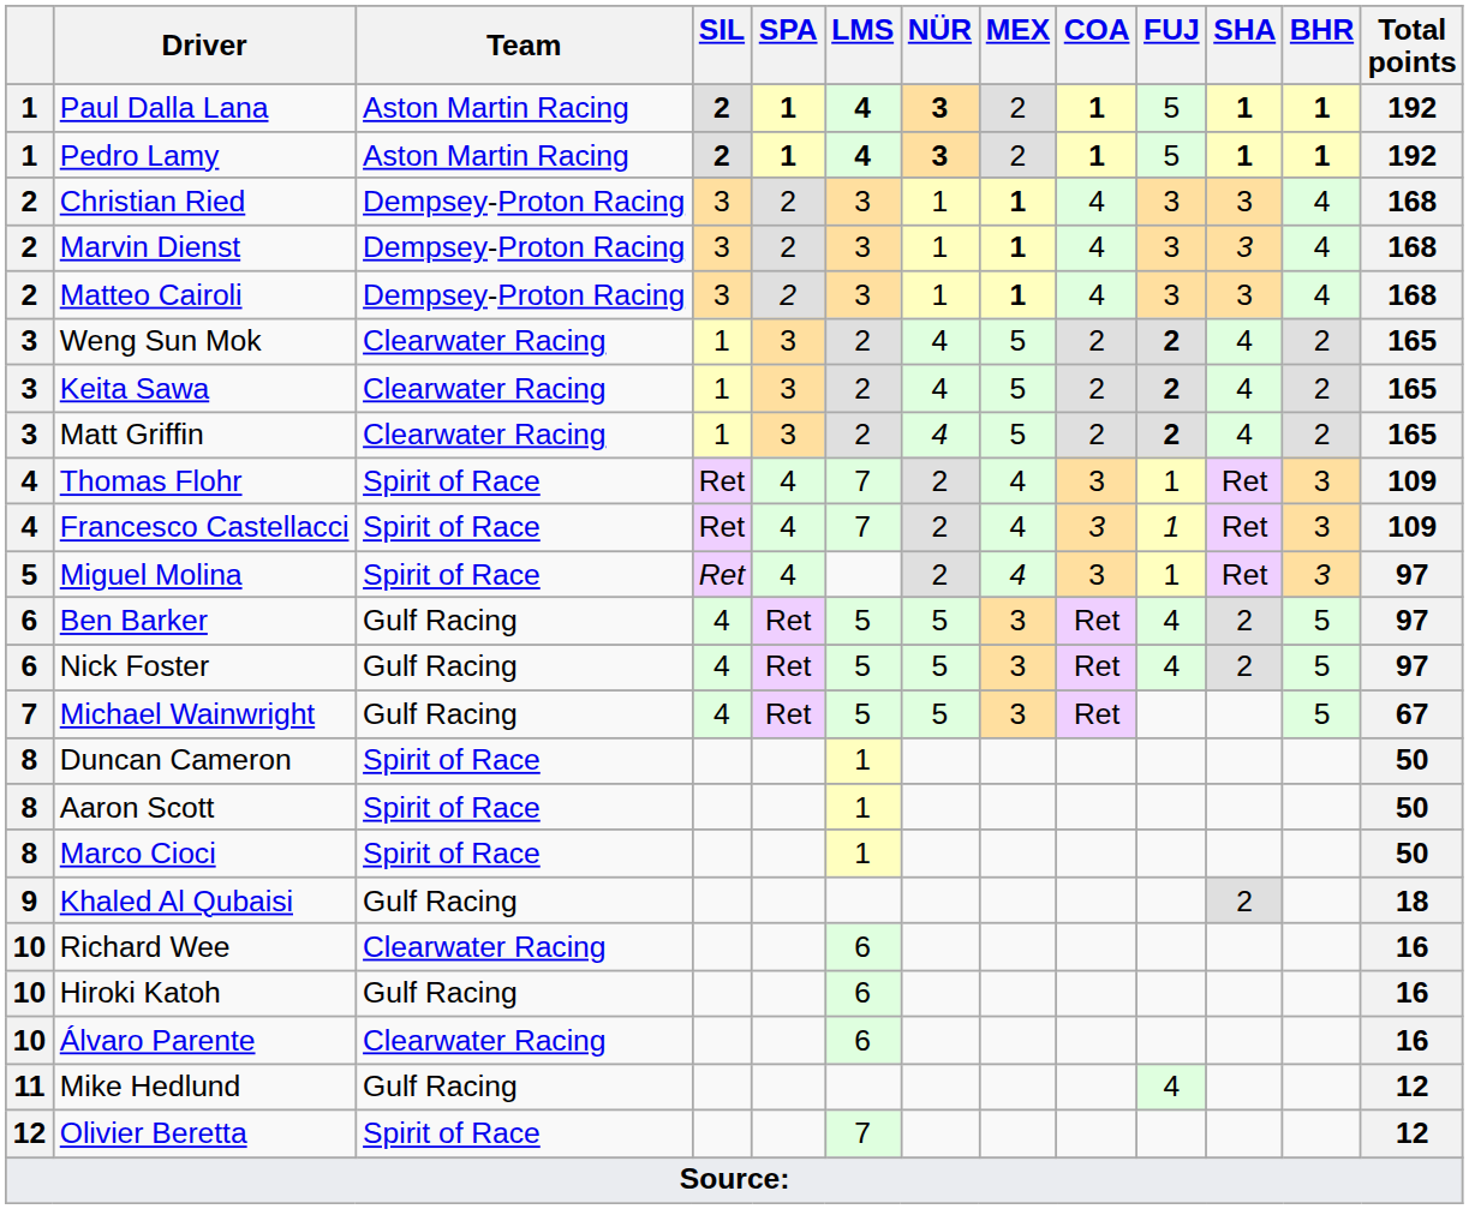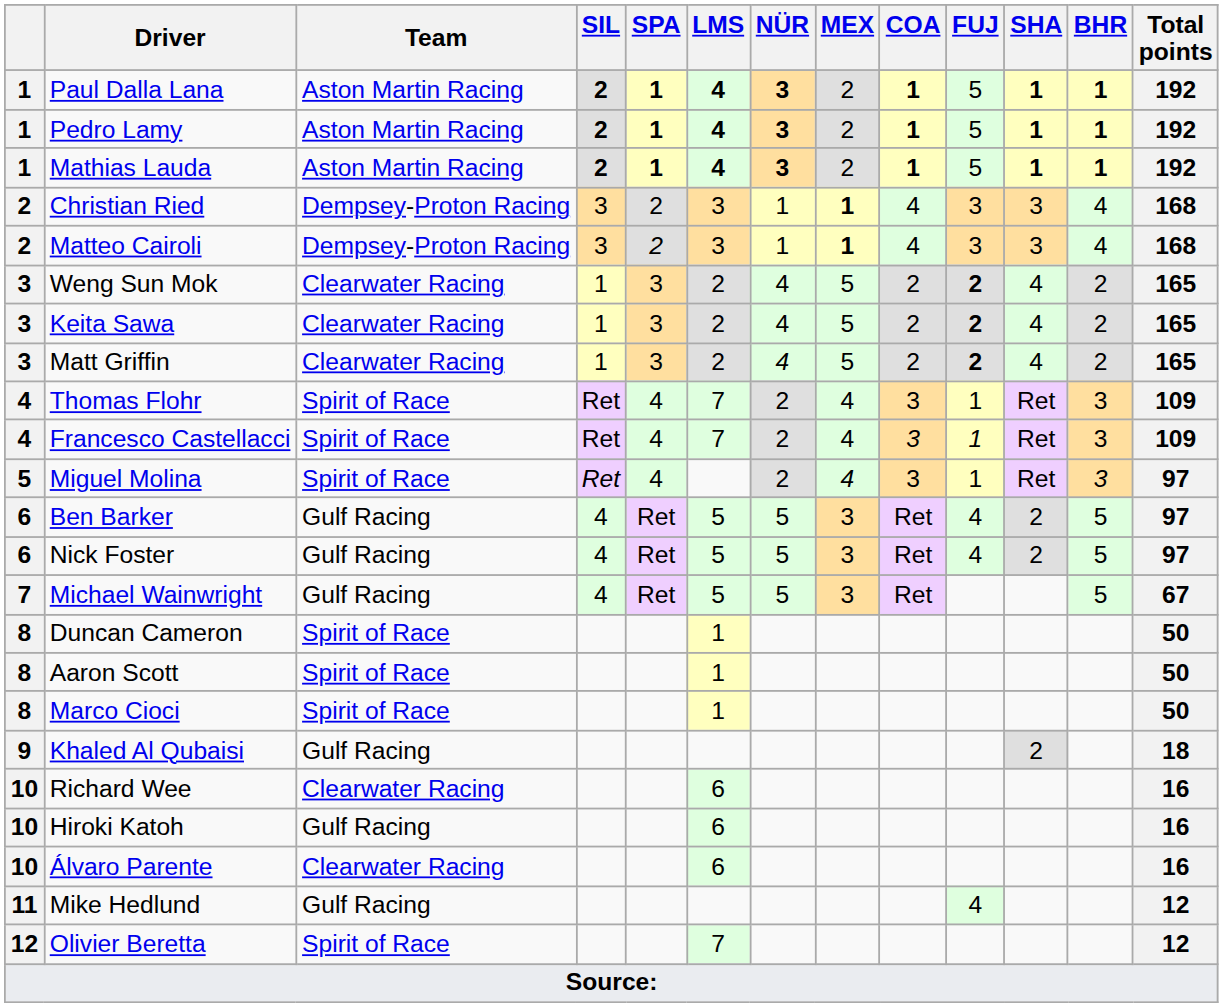 <table class="wikitable" style="font-size: 85%; text-align:center;">
 <tr valign="top">
 <th valign=middle></th>
 <th valign=middle>Driver</th>
 <th valign=middle>Team</th>
 <th><a href='#'>SIL</a><br></th>
 <th><a href='#'>SPA</a><br></th>
 <th><a href='#'>LMS</a><br></th>
 <th><a href='#'>NÜR</a><br></th>
 <th><a href='#'>MEX</a><br></th>
 <th><a href='#'>COA</a><br></th>
 <th><a href='#'>FUJ</a><br></th>
 <th><a href='#'>SHA</a><br></th>
 <th><a href='#'>BHR</a><br></th>
 <th valign=middle>Total<br>points</th>
 </tr>
 <tr>
 <th>1</th>
 <td align=left> <a href='#'>Paul Dalla Lana</a></td>
 <td align=left> <a href='#'>Aston Martin Racing</a></td>
 <td style="background:#DFDFDF;"><strong>2</strong></td>
 <td style="background:#FFFFBF;"><strong>1</strong></td>
 <td style="background:#DFFFDF;"><strong>4</strong></td>
 <td style="background:#FFDF9F;"><strong>3</strong></td>
 <td style="background:#DFDFDF;">2</td>
 <td style="background:#FFFFBF;"><strong>1</strong></td>
 <td style="background:#DFFFDF;">5</td>
 <td style="background:#FFFFBF;"><strong>1</strong></td>
 <td style="background:#FFFFBF;"><strong>1</strong></td>
 <th>192</th>
 </tr>
 <tr>
 <th>1</th>
 <td align=left> <a href='#'>Pedro Lamy</a></td>
 <td align=left> <a href='#'>Aston Martin Racing</a></td>
 <td style="background:#DFDFDF;"><strong>2</strong></td>
 <td style="background:#FFFFBF;"><strong>1</strong></td>
 <td style="background:#DFFFDF;"><strong>4</strong></td>
 <td style="background:#FFDF9F;"><strong>3</strong></td>
 <td style="background:#DFDFDF;">2</td>
 <td style="background:#FFFFBF;"><strong>1</strong></td>
 <td style="background:#DFFFDF;">5</td>
 <td style="background:#FFFFBF;"><strong>1</strong></td>
 <td style="background:#FFFFBF;"><strong>1</strong></td>
 <th>192</th>
 </tr>
 <tr>
+<th>1</th>
+<td align=left> <a href='#'>Mathias Lauda</a></td>
+<td align=left> <a href='#'>Aston Martin Racing</a></td>
+<td style="background:#DFDFDF;"><strong>2</strong></td>
+<td style="background:#FFFFBF;"><strong>1</strong></td>
+<td style="background:#DFFFDF;"><strong>4</strong></td>
+<td style="background:#FFDF9F;"><strong>3</strong></td>
+<td style="background:#DFDFDF;">2</td>
+<td style="background:#FFFFBF;"><strong>1</strong></td>
+<td style="background:#DFFFDF;">5</td>
+<td style="background:#FFFFBF;"><strong>1</strong></td>
+<td style="background:#FFFFBF;"><strong>1</strong></td>
+<th>192</th>
+</tr>
+<tr>
 <th>2</th>
 <td align=left> <a href='#'>Christian Ried</a></td>
 <td align=left> <a href='#'>Dempsey</a>-<a href='#'>Proton Racing</a></td>
 <td style="background:#FFDF9F;">3</td>
 <td style="background:#DFDFDF;">2</td>
 <td style="background:#FFDF9F;">3</td>
 <td style="background:#FFFFBF;">1</td>
 <td style="background:#FFFFBF;"><strong>1</strong></td>
 <td style="background:#DFFFDF;">4</td>
 <td style="background:#FFDF9F;">3</td>
 <td style="background:#FFDF9F;">3</td>
-<td style="background:#DFFFDF;">4</td>
-<th>168</th>
-</tr>
-<tr>
-<th>2</th>
-<td align=left> <a href='#'>Marvin Dienst</a></td>
-<td align=left> <a href='#'>Dempsey</a>-<a href='#'>Proton Racing</a></td>
-<td style="background:#FFDF9F;">3</td>
-<td style="background:#DFDFDF;">2</td>
-<td style="background:#FFDF9F;">3</td>
-<td style="background:#FFFFBF;">1</td>
-<td style="background:#FFFFBF;"><strong>1</strong></td>
-<td style="background:#DFFFDF;">4</td>
-<td style="background:#FFDF9F;">3</td>
-<td style="background:#FFDF9F;"><em>3</em></td>
 <td style="background:#DFFFDF;">4</td>
 <th>168</th>
 </tr>
 <tr>
 <th>2</th>
 <td align=left> <a href='#'>Matteo Cairoli</a></td>
 <td align=left> <a href='#'>Dempsey</a>-<a href='#'>Proton Racing</a></td>
 <td style="background:#FFDF9F;">3</td>
 <td style="background:#DFDFDF;"><em>2</em></td>
 <td style="background:#FFDF9F;">3</td>
 <td style="background:#FFFFBF;">1</td>
 <td style="background:#FFFFBF;"><strong>1</strong></td>
 <td style="background:#DFFFDF;">4</td>
 <td style="background:#FFDF9F;">3</td>
 <td style="background:#FFDF9F;">3</td>
 <td style="background:#DFFFDF;">4</td>
 <th>168</th>
 </tr>
 <tr>
 <th>3</th>
 <td align=left> Weng Sun Mok</td>
 <td align=left> <a href='#'>Clearwater Racing</a></td>
 <td style="background:#FFFFBF;">1</td>
 <td style="background:#FFDF9F;">3</td>
 <td style="background:#DFDFDF;">2</td>
 <td style="background:#DFFFDF;">4</td>
 <td style="background:#DFFFDF;">5</td>
 <td style="background:#DFDFDF;">2</td>
 <td style="background:#DFDFDF;"><strong>2</strong></td>
 <td style="background:#DFFFDF;">4</td>
 <td style="background:#DFDFDF;">2</td>
 <th>165</th>
 </tr>
 <tr>
 <th>3</th>
 <td align=left> <a href='#'>Keita Sawa</a></td>
 <td align=left> <a href='#'>Clearwater Racing</a></td>
 <td style="background:#FFFFBF;">1</td>
 <td style="background:#FFDF9F;">3</td>
 <td style="background:#DFDFDF;">2</td>
 <td style="background:#DFFFDF;">4</td>
 <td style="background:#DFFFDF;">5</td>
 <td style="background:#DFDFDF;">2</td>
 <td style="background:#DFDFDF;"><strong>2</strong></td>
 <td style="background:#DFFFDF;">4</td>
 <td style="background:#DFDFDF;">2</td>
 <th>165</th>
 </tr>
 <tr>
 <th>3</th>
 <td align=left> Matt Griffin</td>
 <td align=left> <a href='#'>Clearwater Racing</a></td>
 <td style="background:#FFFFBF;">1</td>
 <td style="background:#FFDF9F;">3</td>
 <td style="background:#DFDFDF;">2</td>
 <td style="background:#DFFFDF;"><em>4</em></td>
 <td style="background:#DFFFDF;">5</td>
 <td style="background:#DFDFDF;">2</td>
 <td style="background:#DFDFDF;"><strong>2</strong></td>
 <td style="background:#DFFFDF;">4</td>
 <td style="background:#DFDFDF;">2</td>
 <th>165</th>
 </tr>
 <tr>
 <th>4</th>
 <td align=left> <a href='#'>Thomas Flohr</a></td>
 <td align=left> <a href='#'>Spirit of Race</a></td>
 <td style="background:#EFCFFF;">Ret</td>
 <td style="background:#DFFFDF;">4</td>
 <td style="background:#DFFFDF;">7</td>
 <td style="background:#DFDFDF;">2</td>
 <td style="background:#DFFFDF;">4</td>
 <td style="background:#FFDF9F;">3</td>
 <td style="background:#FFFFBF;">1</td>
 <td style="background:#EFCFFF;">Ret</td>
 <td style="background:#FFDF9F;">3</td>
 <th>109</th>
 </tr>
 <tr>
 <th>4</th>
 <td align=left> <a href='#'>Francesco Castellacci</a></td>
 <td align=left> <a href='#'>Spirit of Race</a></td>
 <td style="background:#EFCFFF;">Ret</td>
 <td style="background:#DFFFDF;">4</td>
 <td style="background:#DFFFDF;">7</td>
 <td style="background:#DFDFDF;">2</td>
 <td style="background:#DFFFDF;">4</td>
 <td style="background:#FFDF9F;"><em>3</em></td>
 <td style="background:#FFFFBF;"><em>1</em></td>
 <td style="background:#EFCFFF;">Ret</td>
 <td style="background:#FFDF9F;">3</td>
 <th>109</th>
 </tr>
 <tr>
 <th>5</th>
 <td align=left> <a href='#'>Miguel Molina</a></td>
 <td align=left> <a href='#'>Spirit of Race</a></td>
 <td style="background:#EFCFFF;"><em>Ret</em></td>
 <td style="background:#DFFFDF;">4</td>
 <td></td>
 <td style="background:#DFDFDF;">2</td>
 <td style="background:#DFFFDF;"><em>4</em></td>
 <td style="background:#FFDF9F;">3</td>
 <td style="background:#FFFFBF;">1</td>
 <td style="background:#EFCFFF;">Ret</td>
 <td style="background:#FFDF9F;"><em>3</em></td>
 <th>97</th>
 </tr>
 <tr>
 <th>6</th>
 <td align=left> <a href='#'>Ben Barker</a></td>
 <td align=left> Gulf Racing</td>
 <td style="background:#DFFFDF;">4</td>
 <td style="background:#EFCFFF;">Ret</td>
 <td style="background:#DFFFDF;">5</td>
 <td style="background:#DFFFDF;">5</td>
 <td style="background:#FFDF9F;">3</td>
 <td style="background:#EFCFFF;">Ret</td>
 <td style="background:#DFFFDF;">4</td>
 <td style="background:#DFDFDF;">2</td>
 <td style="background:#DFFFDF;">5</td>
 <th>97</th>
 </tr>
 <tr>
 <th>6</th>
 <td align=left> Nick Foster</td>
 <td align=left> Gulf Racing</td>
 <td style="background:#DFFFDF;">4</td>
 <td style="background:#EFCFFF;">Ret</td>
 <td style="background:#DFFFDF;">5</td>
 <td style="background:#DFFFDF;">5</td>
 <td style="background:#FFDF9F;">3</td>
 <td style="background:#EFCFFF;">Ret</td>
 <td style="background:#DFFFDF;">4</td>
 <td style="background:#DFDFDF;">2</td>
 <td style="background:#DFFFDF;">5</td>
 <th>97</th>
 </tr>
 <tr>
 <th>7</th>
 <td align=left> <a href='#'>Michael Wainwright</a></td>
 <td align=left> Gulf Racing</td>
 <td style="background:#DFFFDF;">4</td>
 <td style="background:#EFCFFF;">Ret</td>
 <td style="background:#DFFFDF;">5</td>
 <td style="background:#DFFFDF;">5</td>
 <td style="background:#FFDF9F;">3</td>
 <td style="background:#EFCFFF;">Ret</td>
 <td></td>
 <td></td>
 <td style="background:#DFFFDF;">5</td>
 <th>67</th>
 </tr>
 <tr>
 <th>8</th>
 <td align=left> Duncan Cameron</td>
 <td align=left> <a href='#'>Spirit of Race</a></td>
 <td></td>
 <td></td>
 <td style="background:#FFFFBF;">1</td>
 <td></td>
 <td></td>
 <td></td>
 <td></td>
 <td></td>
 <td></td>
 <th>50</th>
 </tr>
 <tr>
 <th>8</th>
 <td align=left> Aaron Scott</td>
 <td align=left> <a href='#'>Spirit of Race</a></td>
 <td></td>
 <td></td>
 <td style="background:#FFFFBF;">1</td>
 <td></td>
 <td></td>
 <td></td>
 <td></td>
 <td></td>
 <td></td>
 <th>50</th>
 </tr>
 <tr>
 <th>8</th>
 <td align=left> <a href='#'>Marco Cioci</a></td>
 <td align=left> <a href='#'>Spirit of Race</a></td>
 <td></td>
 <td></td>
 <td style="background:#FFFFBF;">1</td>
 <td></td>
 <td></td>
 <td></td>
 <td></td>
 <td></td>
 <td></td>
 <th>50</th>
 </tr>
 <tr>
 <th>9</th>
 <td align=left> <a href='#'>Khaled Al Qubaisi</a></td>
 <td align=left> Gulf Racing</td>
 <td></td>
 <td></td>
 <td></td>
 <td></td>
 <td></td>
 <td></td>
 <td></td>
 <td style="background:#DFDFDF;">2</td>
 <td></td>
 <th>18</th>
 </tr>
 <tr>
 <th>10</th>
 <td align=left> Richard Wee</td>
 <td align=left> <a href='#'>Clearwater Racing</a></td>
 <td></td>
 <td></td>
 <td style="background:#DFFFDF;">6</td>
 <td></td>
 <td></td>
 <td></td>
 <td></td>
 <td></td>
 <td></td>
 <th>16</th>
 </tr>
 <tr>
 <th>10</th>
 <td align=left> Hiroki Katoh</td>
 <td align=left> Gulf Racing</td>
 <td></td>
 <td></td>
 <td style="background:#DFFFDF;">6</td>
 <td></td>
 <td></td>
 <td></td>
 <td></td>
 <td></td>
 <td></td>
 <th>16</th>
 </tr>
 <tr>
 <th>10</th>
 <td align=left> <a href='#'>Álvaro Parente</a></td>
 <td align=left> <a href='#'>Clearwater Racing</a></td>
 <td></td>
 <td></td>
 <td style="background:#DFFFDF;">6</td>
 <td></td>
 <td></td>
 <td></td>
 <td></td>
 <td></td>
 <td></td>
 <th>16</th>
 </tr>
 <tr>
 <th>11</th>
 <td align=left> Mike Hedlund</td>
 <td align=left> Gulf Racing</td>
 <td></td>
 <td></td>
 <td></td>
 <td></td>
 <td></td>
 <td></td>
 <td style="background:#DFFFDF;">4</td>
 <td></td>
 <td></td>
 <th>12</th>
 </tr>
 <tr>
 <th>12</th>
 <td align=left> <a href='#'>Olivier Beretta</a></td>
 <td align=left> <a href='#'>Spirit of Race</a></td>
 <td></td>
 <td></td>
 <td style="background:#DFFFDF;">7</td>
 <td></td>
 <td></td>
 <td></td>
 <td></td>
 <td></td>
 <td></td>
 <th>12</th>
 </tr>
 <tr class="sortbottom">
 <td colspan="13" style="background-color:#EAECF0;text-align:center"><strong>Source:</strong></td>
 </tr>
 </table>
